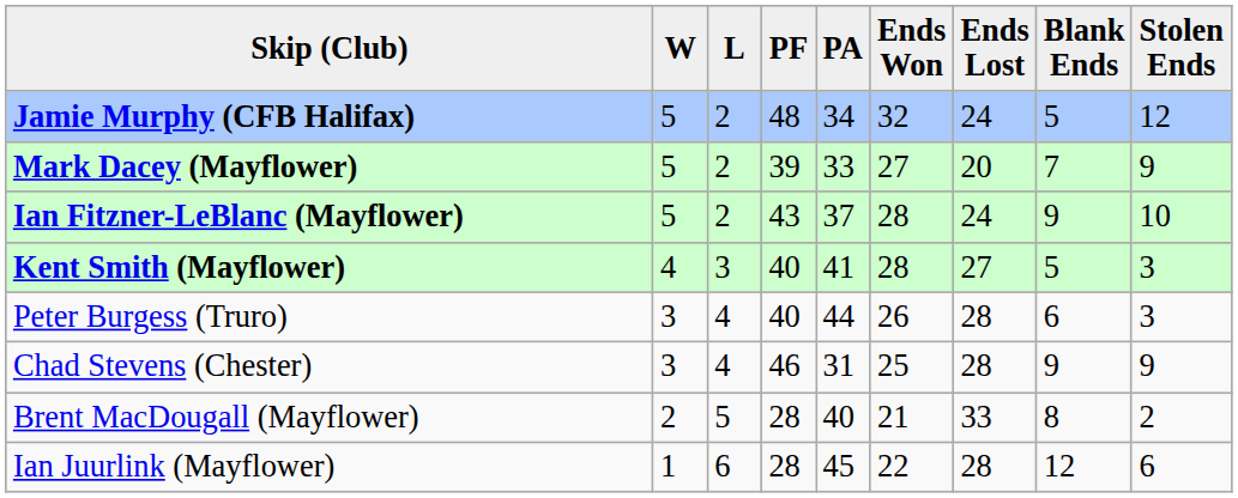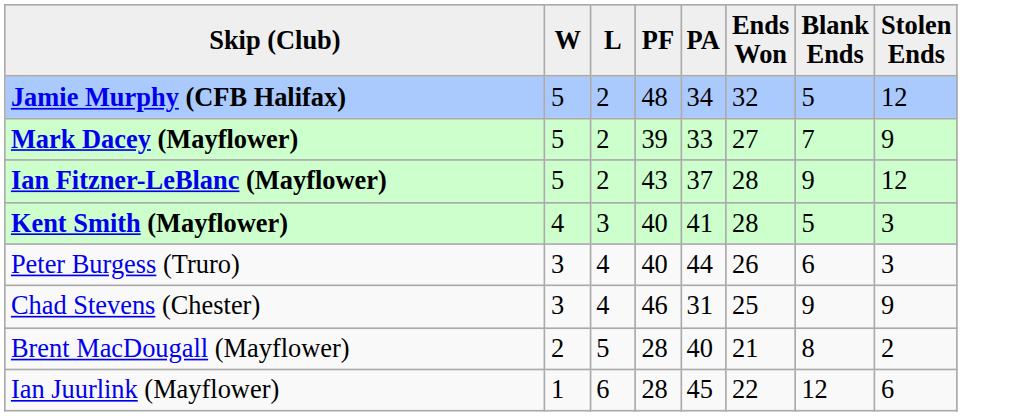 <table class="wikitable">
 <tr>
 <th style="background:#efefef; width:320px;">Skip (Club)</th>
 <th style="background:#efefef; width:20px;">W</th>
 <th style="background:#efefef; width:20px;">L</th>
 <th style="background:#efefef; width:20px;">PF</th>
 <th style="background:#efefef; width:20px;">PA</th>
 <th style="background:#efefef; width:20px;">Ends <br> Won</th>
-<th style="background:#efefef; width:20px;">Ends <br> Lost</th>
 <th style="background:#efefef; width:20px;">Blank <br> Ends</th>
 <th style="background:#efefef; width:20px;">Stolen <br> Ends</th>
 </tr>
 <tr style="background:#aac9fc;">
 <td><strong><a href='#'>Jamie Murphy</a> (CFB Halifax)</strong></td>
 <td>5</td>
 <td>2</td>
 <td>48</td>
 <td>34</td>
 <td>32</td>
-<td>24</td>
 <td>5</td>
 <td>12</td>
 </tr>
 <tr style="background:#cfc;">
 <td><strong><a href='#'>Mark Dacey</a>  (Mayflower)</strong></td>
 <td>5</td>
 <td>2</td>
 <td>39</td>
 <td>33</td>
 <td>27</td>
-<td>20</td>
 <td>7</td>
 <td>9</td>
 </tr>
 <tr style="background:#cfc;">
 <td><strong><a href='#'>Ian Fitzner-LeBlanc</a> (Mayflower)</strong></td>
 <td>5</td>
 <td>2</td>
 <td>43</td>
 <td>37</td>
 <td>28</td>
-<td>24</td>
 <td>9</td>
-<td>10</td>
+<td>12</td>
 </tr>
 <tr style="background:#cfc;">
 <td><strong><a href='#'>Kent Smith</a> (Mayflower)</strong></td>
 <td>4</td>
 <td>3</td>
 <td>40</td>
 <td>41</td>
 <td>28</td>
-<td>27</td>
 <td>5</td>
 <td>3</td>
 </tr>
 <tr>
 <td><a href='#'>Peter Burgess</a> (Truro)</td>
 <td>3</td>
 <td>4</td>
 <td>40</td>
 <td>44</td>
 <td>26</td>
-<td>28</td>
 <td>6</td>
 <td>3</td>
 </tr>
 <tr>
 <td><a href='#'>Chad Stevens</a> (Chester)</td>
 <td>3</td>
 <td>4</td>
 <td>46</td>
 <td>31</td>
 <td>25</td>
-<td>28</td>
 <td>9</td>
 <td>9</td>
 </tr>
 <tr>
 <td><a href='#'>Brent MacDougall</a> (Mayflower)</td>
 <td>2</td>
 <td>5</td>
 <td>28</td>
 <td>40</td>
 <td>21</td>
-<td>33</td>
 <td>8</td>
 <td>2</td>
 </tr>
 <tr>
 <td><a href='#'>Ian Juurlink</a> (Mayflower)</td>
 <td>1</td>
 <td>6</td>
 <td>28</td>
 <td>45</td>
 <td>22</td>
-<td>28</td>
 <td>12</td>
 <td>6</td>
 </tr>
 </table>
